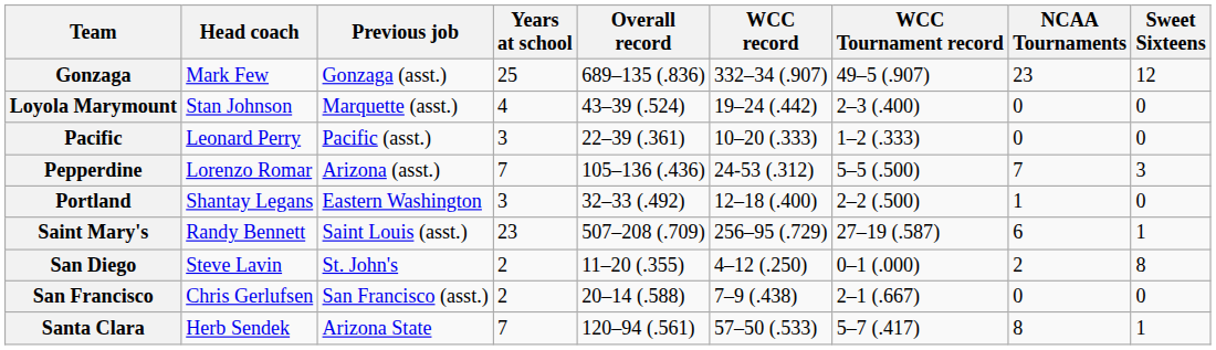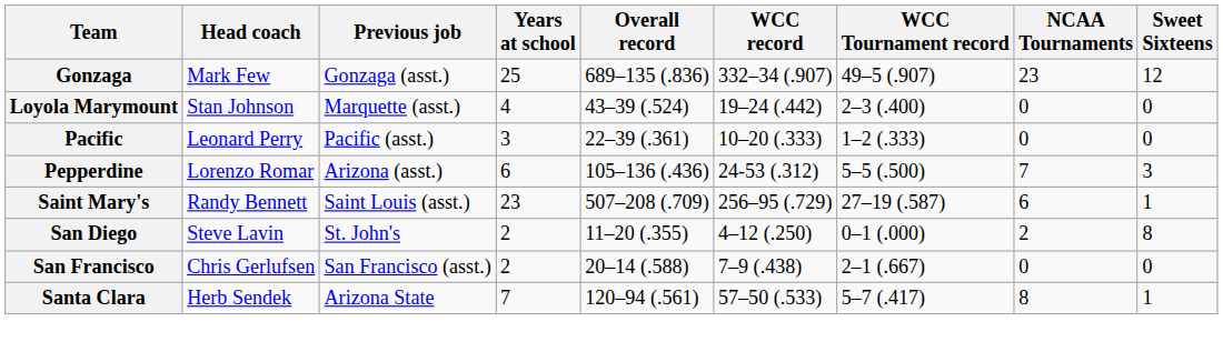 <table class="wikitable sortable">
 <tr>
 <th>Team</th>
 <th>Head coach</th>
 <th>Previous job</th>
 <th>Years<br>at school</th>
 <th>Overall<br>record</th>
 <th>WCC<br>record</th>
 <th>WCC<br>Tournament record</th>
 <th>NCAA<br>Tournaments</th>
 <th>Sweet<br>Sixteens</th>
 </tr>
 <tr>
 <th>Gonzaga</th>
 <td><a href='#'>Mark Few</a></td>
 <td><a href='#'>Gonzaga</a> (asst.)</td>
 <td>25</td>
 <td>689–135 (.836)</td>
 <td>332–34 (.907)</td>
 <td>49–5 (.907)</td>
 <td>23</td>
 <td>12</td>
 </tr>
 <tr>
 <th>Loyola Marymount</th>
 <td><a href='#'>Stan Johnson</a></td>
 <td><a href='#'>Marquette</a> (asst.)</td>
 <td>4</td>
 <td>43–39 (.524)</td>
 <td>19–24 (.442)</td>
 <td>2–3 (.400)</td>
 <td>0</td>
 <td>0</td>
 </tr>
 <tr>
 <th>Pacific</th>
 <td><a href='#'>Leonard Perry</a></td>
 <td><a href='#'>Pacific</a> (asst.)</td>
 <td>3</td>
 <td>22–39 (.361)</td>
 <td>10–20 (.333)</td>
 <td>1–2 (.333)</td>
 <td>0</td>
 <td>0</td>
 </tr>
 <tr>
 <th>Pepperdine</th>
 <td><a href='#'>Lorenzo Romar</a></td>
 <td><a href='#'>Arizona</a> (asst.)</td>
-<td>7</td>
+<td>6</td>
 <td>105–136 (.436)</td>
 <td>24-53 (.312)</td>
 <td>5–5 (.500)</td>
 <td>7</td>
 <td>3</td>
-</tr>
-<tr>
-<th>Portland</th>
-<td><a href='#'>Shantay Legans</a></td>
-<td><a href='#'>Eastern Washington</a></td>
-<td>3</td>
-<td>32–33 (.492)</td>
-<td>12–18 (.400)</td>
-<td>2–2 (.500)</td>
-<td>1</td>
-<td>0</td>
 </tr>
 <tr>
 <th>Saint Mary's</th>
 <td><a href='#'>Randy Bennett</a></td>
 <td><a href='#'>Saint Louis</a> (asst.)</td>
 <td>23</td>
 <td>507–208 (.709)</td>
 <td>256–95 (.729)</td>
 <td>27–19 (.587)</td>
 <td>6</td>
 <td>1</td>
 </tr>
 <tr>
 <th>San Diego</th>
 <td><a href='#'>Steve Lavin</a></td>
 <td><a href='#'>St. John's</a></td>
 <td>2</td>
 <td>11–20 (.355)</td>
 <td>4–12 (.250)</td>
 <td>0–1 (.000)</td>
 <td>2</td>
 <td>8</td>
 </tr>
 <tr>
 <th>San Francisco</th>
 <td><a href='#'>Chris Gerlufsen</a></td>
 <td><a href='#'>San Francisco</a> (asst.)</td>
 <td>2</td>
 <td>20–14 (.588)</td>
 <td>7–9 (.438)</td>
 <td>2–1 (.667)</td>
 <td>0</td>
 <td>0</td>
 </tr>
 <tr>
 <th>Santa Clara</th>
 <td><a href='#'>Herb Sendek</a></td>
 <td><a href='#'>Arizona State</a></td>
 <td>7</td>
 <td>120–94 (.561)</td>
 <td>57–50 (.533)</td>
 <td>5–7 (.417)</td>
 <td>8</td>
 <td>1</td>
 </tr>
 </table>
